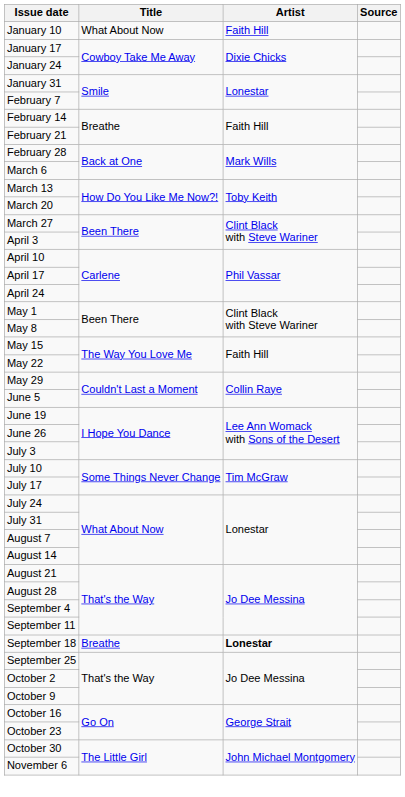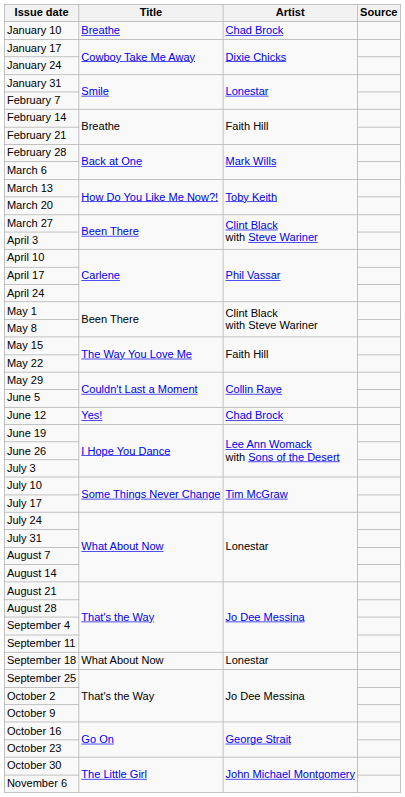 <table class="wikitable">
 <tr>
 <th>Issue date</th>
 <th>Title</th>
 <th>Artist</th>
 <th>Source</th>
 </tr>
 <tr>
 <td>January 10</td>
-<td>What About Now</td>
-<td><a href='#'>Faith Hill</a></td>
+<td><a href='#'>Breathe</a></td>
+<td><a href='#'>Chad Brock</a></td>
 <td align=center></td>
 </tr>
 <tr>
 <td>January 17</td>
 <td rowspan=2><a href='#'>Cowboy Take Me Away</a></td>
 <td rowspan=2><a href='#'>Dixie Chicks</a></td>
 <td align=center></td>
 </tr>
 <tr>
 <td>January 24</td>
 <td align=center></td>
 </tr>
 <tr>
 <td>January 31</td>
 <td rowspan=2><a href='#'>Smile</a></td>
 <td rowspan=2><a href='#'>Lonestar</a></td>
 <td align=center></td>
 </tr>
 <tr>
 <td>February 7</td>
 <td align=center></td>
 </tr>
 <tr>
 <td>February 14</td>
 <td rowspan=2>Breathe</td>
 <td rowspan=2>Faith Hill</td>
 <td align=center></td>
 </tr>
 <tr>
 <td>February 21</td>
 <td align=center></td>
 </tr>
 <tr>
 <td>February 28</td>
 <td rowspan=2><a href='#'>Back at One</a></td>
 <td rowspan=2><a href='#'>Mark Wills</a></td>
 <td align=center></td>
 </tr>
 <tr>
 <td>March 6</td>
 <td align=center></td>
 </tr>
 <tr>
 <td>March 13</td>
 <td rowspan=2><a href='#'>How Do You Like Me Now?!</a></td>
 <td rowspan=2><a href='#'>Toby Keith</a></td>
 <td align=center></td>
 </tr>
 <tr>
 <td>March 20</td>
 <td align=center></td>
 </tr>
 <tr>
 <td>March 27</td>
 <td rowspan=2><a href='#'>Been There</a></td>
 <td rowspan=2><a href='#'>Clint Black</a><br>with <a href='#'>Steve Wariner</a></td>
 <td align=center></td>
 </tr>
 <tr>
 <td>April 3</td>
 <td align=center></td>
 </tr>
 <tr>
 <td>April 10</td>
 <td rowspan=3><a href='#'>Carlene</a></td>
 <td rowspan=3><a href='#'>Phil Vassar</a></td>
 <td align=center></td>
 </tr>
 <tr>
 <td>April 17</td>
 <td align=center></td>
 </tr>
 <tr>
 <td>April 24</td>
 <td align=center></td>
 </tr>
 <tr>
 <td>May 1</td>
 <td rowspan=2>Been There</td>
 <td rowspan=2>Clint Black<br>with Steve Wariner</td>
 <td align=center></td>
 </tr>
 <tr>
 <td>May 8</td>
 <td align=center></td>
 </tr>
 <tr>
 <td>May 15</td>
 <td rowspan=2><a href='#'>The Way You Love Me</a></td>
 <td rowspan=2>Faith Hill</td>
 <td align=center></td>
 </tr>
 <tr>
 <td>May 22</td>
 <td align=center></td>
 </tr>
 <tr>
 <td>May 29</td>
 <td rowspan=2><a href='#'>Couldn't Last a Moment</a></td>
 <td rowspan=2><a href='#'>Collin Raye</a></td>
 <td align=center></td>
 </tr>
 <tr>
 <td>June 5</td>
 <td align=center></td>
 </tr>
 <tr>
+<td>June 12</td>
+<td><a href='#'>Yes!</a></td>
+<td><a href='#'>Chad Brock</a></td>
+<td align=center></td>
+</tr>
+<tr>
 <td>June 19</td>
 <td rowspan=3><a href='#'>I Hope You Dance</a></td>
 <td rowspan=3><a href='#'>Lee Ann Womack</a><br>with <a href='#'>Sons of the Desert</a></td>
 <td align=center></td>
 </tr>
 <tr>
 <td>June 26</td>
 <td align=center></td>
 </tr>
 <tr>
 <td>July 3</td>
 <td align=center></td>
 </tr>
 <tr>
 <td>July 10</td>
 <td rowspan=2><a href='#'>Some Things Never Change</a></td>
 <td rowspan=2><a href='#'>Tim McGraw</a></td>
 <td align=center></td>
 </tr>
 <tr>
 <td>July 17</td>
 <td align=center></td>
 </tr>
 <tr>
 <td>July 24</td>
 <td rowspan=4><a href='#'>What About Now</a></td>
 <td rowspan=4>Lonestar</td>
 <td align=center></td>
 </tr>
 <tr>
 <td>July 31</td>
 <td align=center></td>
 </tr>
 <tr>
 <td>August 7</td>
 <td align=center></td>
 </tr>
 <tr>
 <td>August 14</td>
 <td align=center></td>
 </tr>
 <tr>
 <td>August 21</td>
 <td rowspan=4><a href='#'>That's the Way</a></td>
 <td rowspan=4><a href='#'>Jo Dee Messina</a></td>
 <td align=center></td>
 </tr>
 <tr>
 <td>August 28</td>
 <td align=center></td>
 </tr>
 <tr>
 <td>September 4</td>
 <td align=center></td>
 </tr>
 <tr>
 <td>September 11</td>
 <td align=center></td>
 </tr>
 <tr>
 <td>September 18</td>
-<td><a href='#'>Breathe</a></td>
-<td><strong>Lonestar</strong></td>
+<td>What About Now</td>
+<td>Lonestar</td>
 <td align=center></td>
 </tr>
 <tr>
 <td>September 25</td>
 <td rowspan=3>That's the Way</td>
 <td rowspan=3>Jo Dee Messina</td>
 <td align=center></td>
 </tr>
 <tr>
 <td>October 2</td>
 <td align=center></td>
 </tr>
 <tr>
 <td>October 9</td>
 <td align=center></td>
 </tr>
 <tr>
 <td>October 16</td>
 <td rowspan=2><a href='#'>Go On</a></td>
 <td rowspan=2><a href='#'>George Strait</a></td>
 <td align=center></td>
 </tr>
 <tr>
 <td>October 23</td>
 <td align=center></td>
 </tr>
 <tr>
 <td>October 30</td>
 <td rowspan=2><a href='#'>The Little Girl</a></td>
 <td rowspan=2><a href='#'>John Michael Montgomery</a></td>
 <td align=center></td>
 </tr>
 <tr>
 <td>November 6</td>
 <td align=center></td>
 </tr>
 </table>
